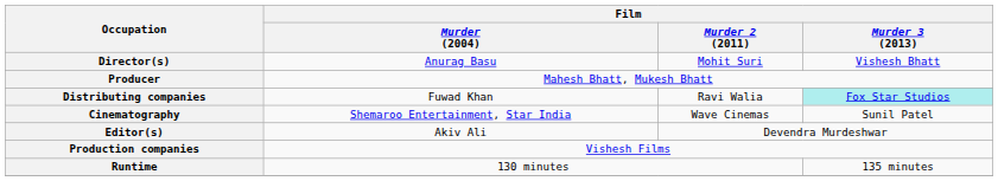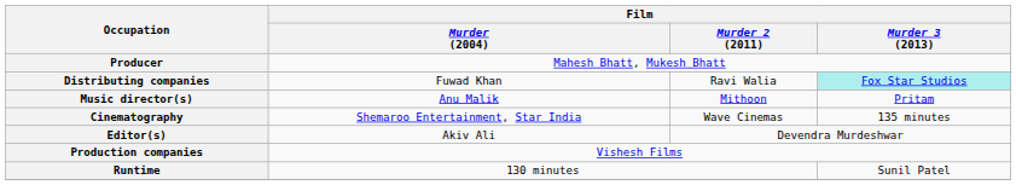 <table class="wikitable" style="text-align:center;" width="60%">
 <tr>
 <th rowspan="2">Occupation</th>
 <th colspan="3">Film</th>
 </tr>
 <tr>
 <th width:"10%;"><em><a href='#'>Murder</a></em> <br>(2004)</th>
 <th width:"10%;"><em><a href='#'>Murder 2</a></em> <br>(2011)</th>
 <th width:"10%;"><em><a href='#'>Murder 3</a></em> <br>(2013)</th>
-</tr>
-<tr>
-<th>Director(s)</th>
-<td><a href='#'>Anurag Basu</a></td>
-<td><a href='#'>Mohit Suri</a></td>
-<td><a href='#'>Vishesh Bhatt</a></td>
 </tr>
 <tr>
 <th>Producer</th>
 <td colspan=3><a href='#'>Mahesh Bhatt</a>, <a href='#'>Mukesh Bhatt</a></td>
 </tr>
 <tr>
 <th>Distributing companies</th>
 <td>Fuwad Khan</td>
 <td>Ravi Walia</td>
 <td style="background: paleturquoise;"><a href='#'>Fox Star Studios</a></td>
 </tr>
 <tr>
+<th>Music director(s)</th>
+<td><a href='#'>Anu Malik</a></td>
+<td><a href='#'>Mithoon</a></td>
+<td><a href='#'>Pritam</a></td>
+</tr>
+<tr>
 <th>Cinematography</th>
 <td><a href='#'>Shemaroo Entertainment</a>, <a href='#'>Star India</a></td>
 <td>Wave Cinemas</td>
-<td>Sunil Patel</td>
+<td>135 minutes</td>
 </tr>
 <tr>
 <th>Editor(s)</th>
 <td>Akiv Ali</td>
 <td colspan=2>Devendra Murdeshwar</td>
 </tr>
 <tr>
 <th>Production companies</th>
 <td colspan=3><a href='#'>Vishesh Films</a></td>
 </tr>
 <tr>
 <th>Runtime</th>
 <td colspan=2>130 minutes</td>
-<td>135 minutes</td>
+<td>Sunil Patel</td>
 </tr>
 <tr>
 </tr>
 </table>
